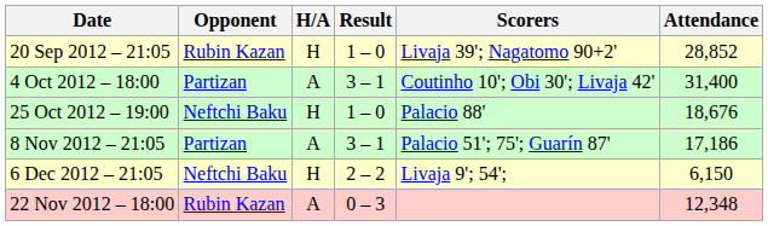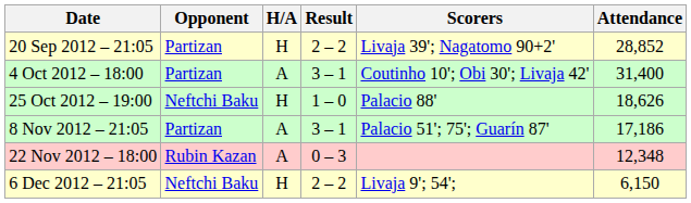 <table class="wikitable">
 <tr>
 <th>Date</th>
 <th>Opponent</th>
 <th>H/A</th>
 <th>Result</th>
 <th>Scorers</th>
 <th>Attendance</th>
 </tr>
 <tr bgcolor = "#ffffcc">
 <td>20 Sep 2012 – 21:05</td>
-<td> <a href='#'>Rubin Kazan</a></td>
+<td> <a href='#'>Partizan</a></td>
 <td align=center>H</td>
-<td align=center>1 – 0</td>
+<td align=center>2 – 2</td>
 <td><a href='#'>Livaja</a> 39'; <a href='#'>Nagatomo</a> 90+2'</td>
 <td align="center">28,852</td>
 </tr>
 <tr bgcolor = "#ccffcc">
 <td>4 Oct 2012 – 18:00</td>
 <td> <a href='#'>Partizan</a></td>
 <td align=center>A</td>
 <td align=center>3 – 1</td>
 <td><a href='#'>Coutinho</a> 10'; <a href='#'>Obi</a> 30'; <a href='#'>Livaja</a> 42'</td>
 <td align="center">31,400</td>
 </tr>
 <tr bgcolor = "#ccffcc">
 <td>25 Oct 2012 – 19:00</td>
 <td> <a href='#'>Neftchi Baku</a></td>
 <td align=center>H</td>
 <td align=center>1 – 0</td>
 <td><a href='#'>Palacio</a> 88'</td>
-<td align="center">18,676</td>
+<td align="center">18,626</td>
 </tr>
 <tr bgcolor = "#ccffcc">
 <td>8 Nov 2012 – 21:05</td>
 <td> <a href='#'>Partizan</a></td>
 <td align=center>A</td>
 <td align=center>3 – 1</td>
 <td><a href='#'>Palacio</a> 51'; 75'; <a href='#'>Guarín</a> 87'</td>
 <td align="center">17,186</td>
 </tr>
+<tr bgcolor = "#ffcccc">
+<td>22 Nov 2012 – 18:00</td>
+<td> <a href='#'>Rubin Kazan</a></td>
+<td align=center>A</td>
+<td align=center>0 – 3</td>
+<td></td>
+<td align="center">12,348</td>
+</tr>
 <tr bgcolor = "#ffffcc">
 <td>6 Dec 2012 – 21:05</td>
 <td> <a href='#'>Neftchi Baku</a></td>
 <td align=center>H</td>
 <td align=center>2 – 2</td>
 <td><a href='#'>Livaja</a> 9'; 54';</td>
 <td align="center">6,150</td>
 </tr>
-<tr bgcolor = "#ffcccc">
-<td>22 Nov 2012 – 18:00</td>
-<td> <a href='#'>Rubin Kazan</a></td>
-<td align=center>A</td>
-<td align=center>0 – 3</td>
-<td></td>
-<td align="center">12,348</td>
-</tr>
 </table>
